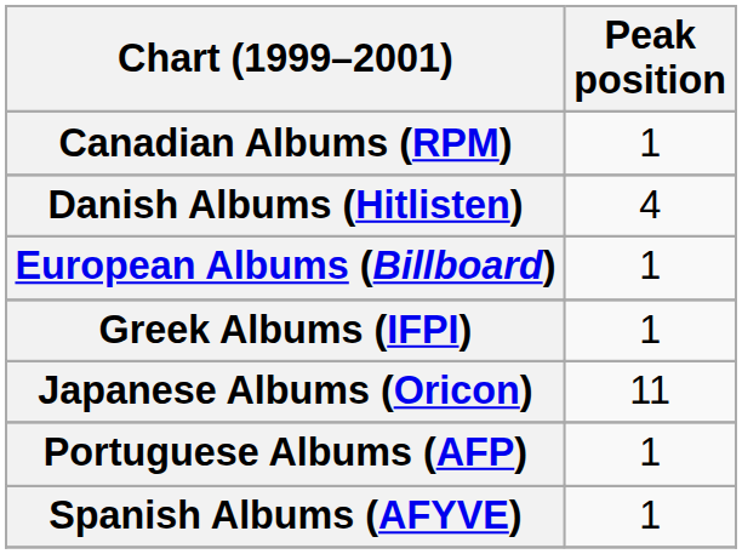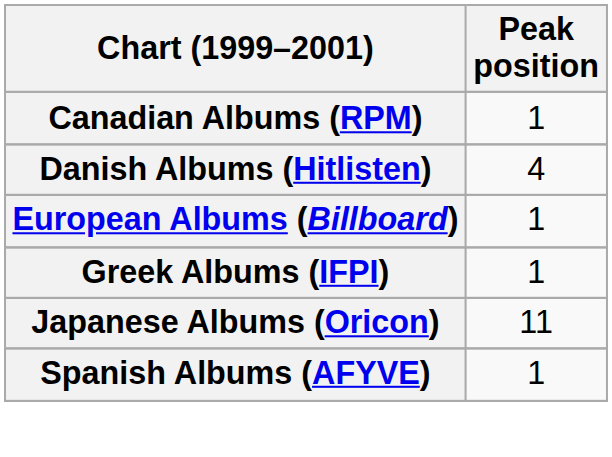 <table class="wikitable sortable plainrowheaders" style="text-align:center">
 <tr>
 <th scope="col">Chart (1999–2001)</th>
 <th scope="col">Peak<br>position</th>
 </tr>
 <tr>
 </tr>
 <tr>
 </tr>
 <tr>
 </tr>
 <tr>
 </tr>
 <tr>
 <th scope="row">Canadian Albums (<a href='#'>RPM</a>)</th>
 <td style="text-align:center;">1</td>
 </tr>
 <tr>
 </tr>
 <tr>
 <th scope="row">Danish Albums (<a href='#'>Hitlisten</a>)</th>
 <td style="text-align:center;">4</td>
 </tr>
 <tr>
 </tr>
 <tr>
 <th scope="row"><a href='#'>European Albums</a> (<em><a href='#'>Billboard</a></em>)</th>
 <td>1</td>
 </tr>
 <tr>
 </tr>
 <tr>
 </tr>
 <tr>
 </tr>
 <tr>
 <th scope="row">Greek Albums (<a href='#'>IFPI</a>)</th>
 <td>1</td>
 </tr>
 <tr>
 </tr>
 <tr>
 </tr>
 <tr>
 </tr>
 <tr>
 <th scope="row">Japanese Albums (<a href='#'>Oricon</a>)</th>
 <td>11</td>
 </tr>
 <tr>
 </tr>
 <tr>
 </tr>
 <tr>
-<th scope="row">Portuguese Albums (<a href='#'>AFP</a>)</th>
-<td style="text-align:center;">1</td>
-</tr>
-<tr>
 </tr>
 <tr>
 <th scope="row">Spanish Albums (<a href='#'>AFYVE</a>)</th>
 <td align="center">1</td>
 </tr>
 <tr>
 </tr>
 <tr>
 </tr>
 <tr>
 </tr>
 <tr>
 </tr>
 <tr>
 </tr>
 </table>
